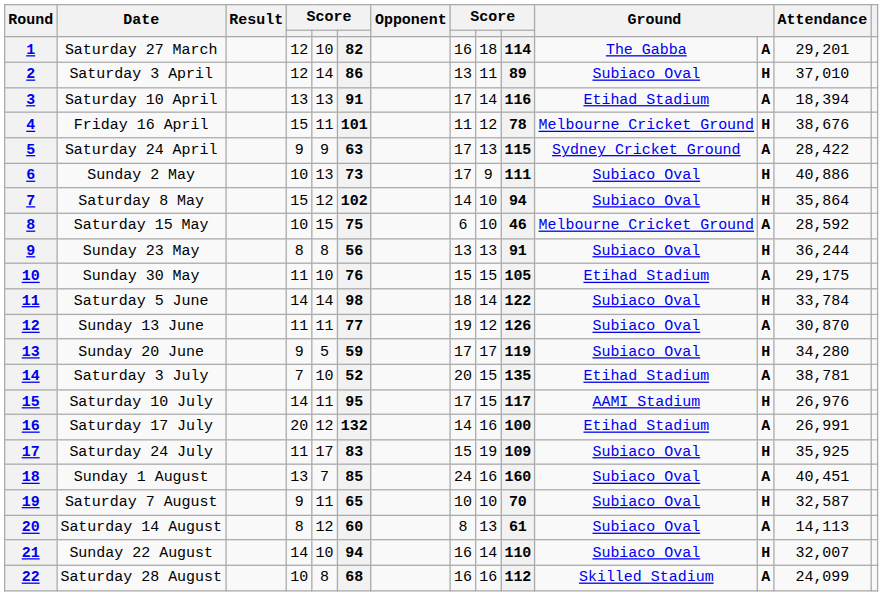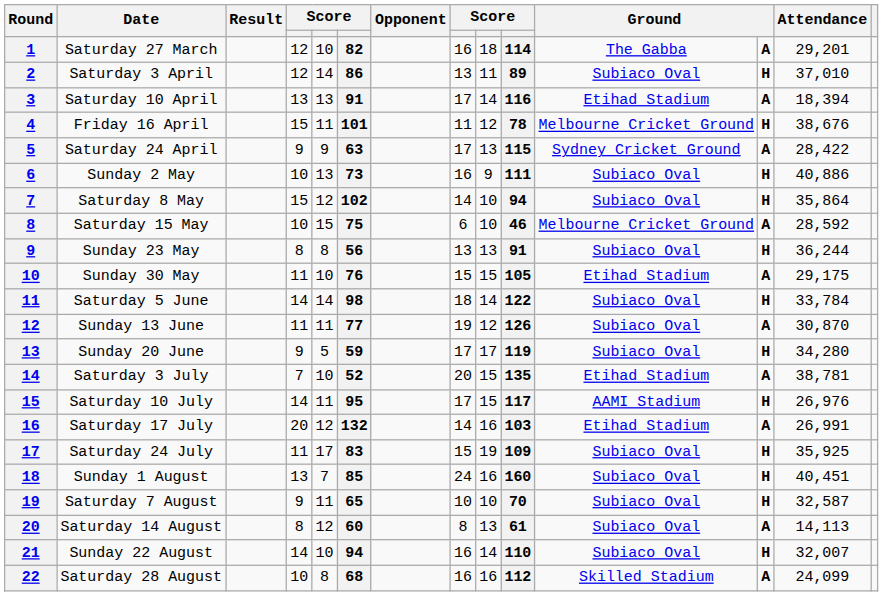 <table class="wikitable plainrowheaders sortable" style="font-size:90%; text-align:center;">
 <tr>
 <th scope="col" rowspan="2">Round</th>
 <th scope="col" rowspan="2">Date</th>
 <th scope="col" rowspan="2">Result</th>
 <th scope="col" colspan="3">Score</th>
 <th scope="col" rowspan="2">Opponent</th>
 <th scope="col" colspan="3">Score</th>
 <th scope="col" rowspan="2" colspan="2">Ground</th>
 <th scope="col" rowspan="2">Attendance</th>
 <th scope="col" rowspan="2"></th>
 </tr>
 <tr>
 <th scope="col"></th>
 <th scope="col"></th>
 <th scope="col"></th>
 <th scope="col"></th>
 <th scope="col"></th>
 <th scope="col"></th>
 </tr>
 <tr>
 <th scope="row" style="text-align:center;"><a href='#'>1</a></th>
 <td>Saturday 27 March</td>
 <td></td>
 <td>12</td>
 <td>10</td>
 <th>82</th>
 <td></td>
 <td>16</td>
 <td>18</td>
 <th>114</th>
 <td><a href='#'>The Gabba</a></td>
 <td><strong>A</strong></td>
 <td>29,201</td>
 <td></td>
 </tr>
 <tr>
 <th scope="row" style="text-align:center;"><a href='#'>2</a></th>
 <td>Saturday 3 April</td>
 <td></td>
 <td>12</td>
 <td>14</td>
 <th>86</th>
 <td></td>
 <td>13</td>
 <td>11</td>
 <th>89</th>
 <td><a href='#'>Subiaco Oval</a></td>
 <td><strong>H</strong></td>
 <td>37,010</td>
 <td></td>
 </tr>
 <tr>
 <th scope="row" style="text-align:center;"><a href='#'>3</a></th>
 <td>Saturday 10 April</td>
 <td></td>
 <td>13</td>
 <td>13</td>
 <th>91</th>
 <td></td>
 <td>17</td>
 <td>14</td>
 <th>116</th>
 <td><a href='#'>Etihad Stadium</a></td>
 <td><strong>A</strong></td>
 <td>18,394</td>
 <td></td>
 </tr>
 <tr>
 <th scope="row" style="text-align:center;"><a href='#'>4</a></th>
 <td>Friday 16 April</td>
 <td></td>
 <td>15</td>
 <td>11</td>
 <th>101</th>
 <td></td>
 <td>11</td>
 <td>12</td>
 <th>78</th>
 <td><a href='#'>Melbourne Cricket Ground</a></td>
 <td><strong>H</strong></td>
 <td>38,676</td>
 <td></td>
 </tr>
 <tr>
 <th scope="row" style="text-align:center;"><a href='#'>5</a></th>
 <td>Saturday 24 April</td>
 <td></td>
 <td>9</td>
 <td>9</td>
 <th>63</th>
 <td></td>
 <td>17</td>
 <td>13</td>
 <th>115</th>
 <td><a href='#'>Sydney Cricket Ground</a></td>
 <td><strong>A</strong></td>
 <td>28,422</td>
 <td></td>
 </tr>
 <tr>
 <th scope="row" style="text-align:center;"><a href='#'>6</a></th>
 <td>Sunday 2 May</td>
 <td></td>
 <td>10</td>
 <td>13</td>
 <th>73</th>
 <td></td>
-<td>17</td>
+<td>16</td>
 <td>9</td>
 <th>111</th>
 <td><a href='#'>Subiaco Oval</a></td>
 <td><strong>H</strong></td>
 <td>40,886</td>
 <td></td>
 </tr>
 <tr>
 <th scope="row" style="text-align:center;"><a href='#'>7</a></th>
 <td>Saturday 8 May</td>
 <td></td>
 <td>15</td>
 <td>12</td>
 <th>102</th>
 <td></td>
 <td>14</td>
 <td>10</td>
 <th>94</th>
 <td><a href='#'>Subiaco Oval</a></td>
 <td><strong>H</strong></td>
 <td>35,864</td>
 <td></td>
 </tr>
 <tr>
 <th scope="row" style="text-align:center;"><a href='#'>8</a></th>
 <td>Saturday 15 May</td>
 <td></td>
 <td>10</td>
 <td>15</td>
 <th>75</th>
 <td></td>
 <td>6</td>
 <td>10</td>
 <th>46</th>
 <td><a href='#'>Melbourne Cricket Ground</a></td>
 <td><strong>A</strong></td>
 <td>28,592</td>
 <td></td>
 </tr>
 <tr>
 <th scope="row" style="text-align:center;"><a href='#'>9</a></th>
 <td>Sunday 23 May</td>
 <td></td>
 <td>8</td>
 <td>8</td>
 <th>56</th>
 <td></td>
 <td>13</td>
 <td>13</td>
 <th>91</th>
 <td><a href='#'>Subiaco Oval</a></td>
 <td><strong>H</strong></td>
 <td>36,244</td>
 <td></td>
 </tr>
 <tr>
 <th scope="row" style="text-align:center;"><a href='#'>10</a></th>
 <td>Sunday 30 May</td>
 <td></td>
 <td>11</td>
 <td>10</td>
 <th>76</th>
 <td></td>
 <td>15</td>
 <td>15</td>
 <th>105</th>
 <td><a href='#'>Etihad Stadium</a></td>
 <td><strong>A</strong></td>
 <td>29,175</td>
 <td></td>
 </tr>
 <tr>
 <th scope="row" style="text-align:center;"><a href='#'>11</a></th>
 <td>Saturday 5 June</td>
 <td></td>
 <td>14</td>
 <td>14</td>
 <th>98</th>
 <td></td>
 <td>18</td>
 <td>14</td>
 <th>122</th>
 <td><a href='#'>Subiaco Oval</a></td>
 <td><strong>H</strong></td>
 <td>33,784</td>
 <td></td>
 </tr>
 <tr>
 <th scope="row" style="text-align:center;"><a href='#'>12</a></th>
 <td>Sunday 13 June</td>
 <td></td>
 <td>11</td>
 <td>11</td>
 <th>77</th>
 <td></td>
 <td>19</td>
 <td>12</td>
 <th>126</th>
 <td><a href='#'>Subiaco Oval</a></td>
 <td><strong>A</strong></td>
 <td>30,870</td>
 <td></td>
 </tr>
 <tr>
 <th scope="row" style="text-align:center;"><a href='#'>13</a></th>
 <td>Sunday 20 June</td>
 <td></td>
 <td>9</td>
 <td>5</td>
 <th>59</th>
 <td></td>
 <td>17</td>
 <td>17</td>
 <th>119</th>
 <td><a href='#'>Subiaco Oval</a></td>
 <td><strong>H</strong></td>
 <td>34,280</td>
 <td></td>
 </tr>
 <tr>
 <th scope="row" style="text-align:center;"><a href='#'>14</a></th>
 <td>Saturday 3 July</td>
 <td></td>
 <td>7</td>
 <td>10</td>
 <th>52</th>
 <td></td>
 <td>20</td>
 <td>15</td>
 <th>135</th>
 <td><a href='#'>Etihad Stadium</a></td>
 <td><strong>A</strong></td>
 <td>38,781</td>
 <td></td>
 </tr>
 <tr>
 <th scope="row" style="text-align:center;"><a href='#'>15</a></th>
 <td>Saturday 10 July</td>
 <td></td>
 <td>14</td>
 <td>11</td>
 <th>95</th>
 <td></td>
 <td>17</td>
 <td>15</td>
 <th>117</th>
 <td><a href='#'>AAMI Stadium</a></td>
 <td><strong>H</strong></td>
 <td>26,976</td>
 <td></td>
 </tr>
 <tr>
 <th scope="row" style="text-align:center;"><a href='#'>16</a></th>
 <td>Saturday 17 July</td>
 <td></td>
 <td>20</td>
 <td>12</td>
 <th>132</th>
 <td></td>
 <td>14</td>
 <td>16</td>
-<th>100</th>
+<th>103</th>
 <td><a href='#'>Etihad Stadium</a></td>
 <td><strong>A</strong></td>
 <td>26,991</td>
 <td></td>
 </tr>
 <tr>
 <th scope="row" style="text-align:center;"><a href='#'>17</a></th>
 <td>Saturday 24 July</td>
 <td></td>
 <td>11</td>
 <td>17</td>
 <th>83</th>
 <td></td>
 <td>15</td>
 <td>19</td>
 <th>109</th>
 <td><a href='#'>Subiaco Oval</a></td>
 <td><strong>H</strong></td>
 <td>35,925</td>
 <td></td>
 </tr>
 <tr>
 <th scope="row" style="text-align:center;"><a href='#'>18</a></th>
 <td>Sunday 1 August</td>
 <td></td>
 <td>13</td>
 <td>7</td>
 <th>85</th>
 <td></td>
 <td>24</td>
 <td>16</td>
 <th>160</th>
 <td><a href='#'>Subiaco Oval</a></td>
-<td><strong>A</strong></td>
+<td><strong>H</strong></td>
 <td>40,451</td>
 <td></td>
 </tr>
 <tr>
 <th scope="row" style="text-align:center;"><a href='#'>19</a></th>
 <td>Saturday 7 August</td>
 <td></td>
 <td>9</td>
 <td>11</td>
 <th>65</th>
 <td></td>
 <td>10</td>
 <td>10</td>
 <th>70</th>
 <td><a href='#'>Subiaco Oval</a></td>
 <td><strong>H</strong></td>
 <td>32,587</td>
 <td></td>
 </tr>
 <tr>
 <th scope="row" style="text-align:center;"><a href='#'>20</a></th>
 <td>Saturday 14 August</td>
 <td></td>
 <td>8</td>
 <td>12</td>
 <th>60</th>
 <td></td>
 <td>8</td>
 <td>13</td>
 <th>61</th>
 <td><a href='#'>Subiaco Oval</a></td>
 <td><strong>A</strong></td>
 <td>14,113</td>
 <td></td>
 </tr>
 <tr>
 <th scope="row" style="text-align:center;"><a href='#'>21</a></th>
 <td>Sunday 22 August</td>
 <td></td>
 <td>14</td>
 <td>10</td>
 <th>94</th>
 <td></td>
 <td>16</td>
 <td>14</td>
 <th>110</th>
 <td><a href='#'>Subiaco Oval</a></td>
 <td><strong>H</strong></td>
 <td>32,007</td>
 <td></td>
 </tr>
 <tr>
 <th scope="row" style="text-align:center;"><a href='#'>22</a></th>
 <td>Saturday 28 August</td>
 <td></td>
 <td>10</td>
 <td>8</td>
 <th>68</th>
 <td></td>
 <td>16</td>
 <td>16</td>
 <th>112</th>
 <td><a href='#'>Skilled Stadium</a></td>
 <td><strong>A</strong></td>
 <td>24,099</td>
 <td></td>
 </tr>
 </table>
